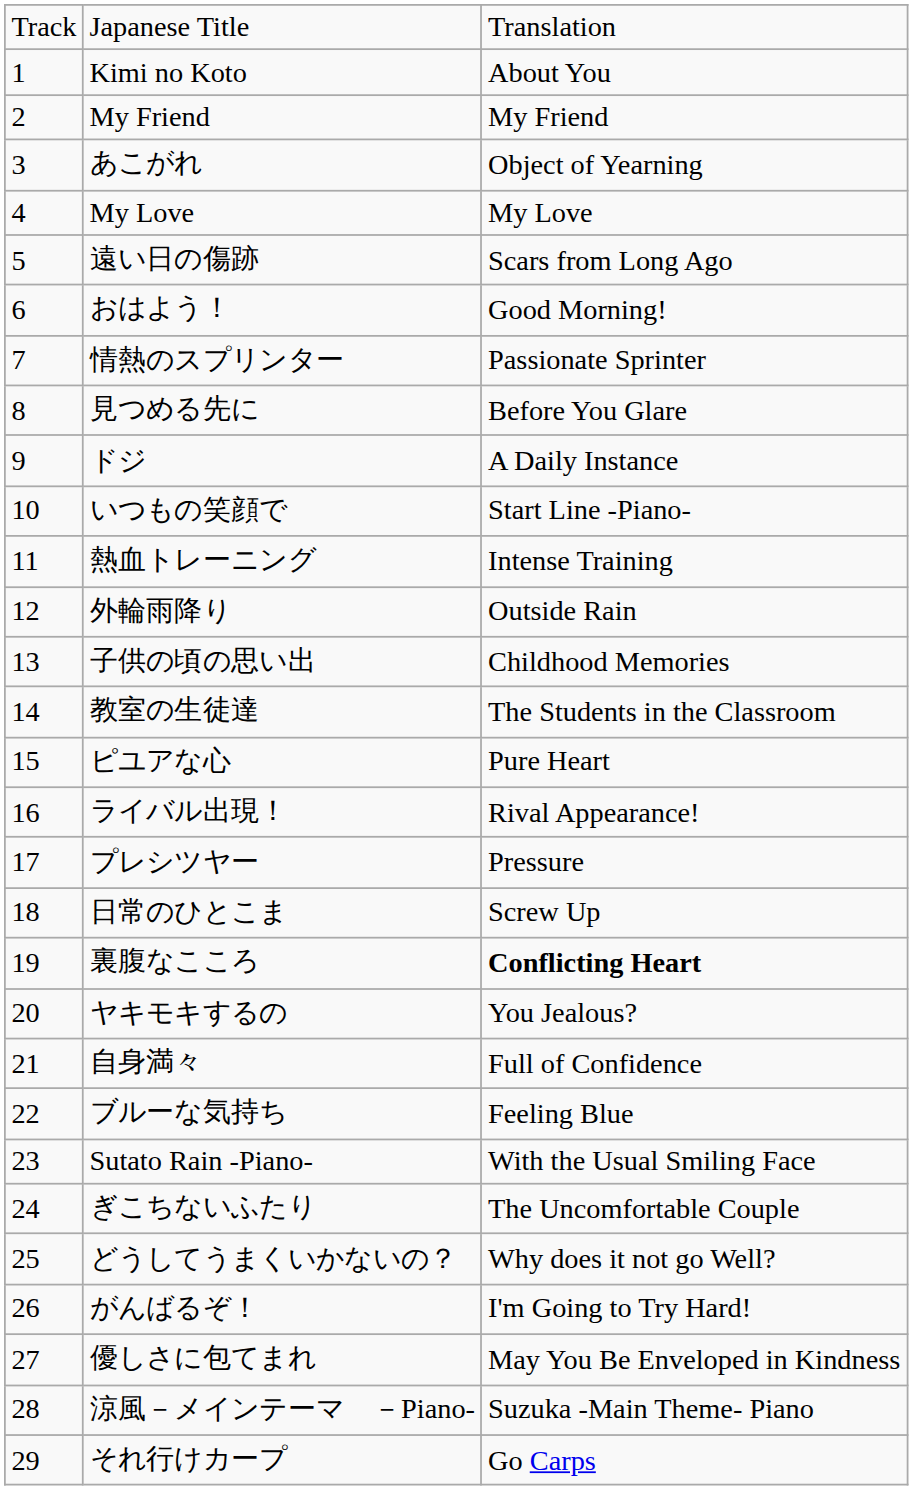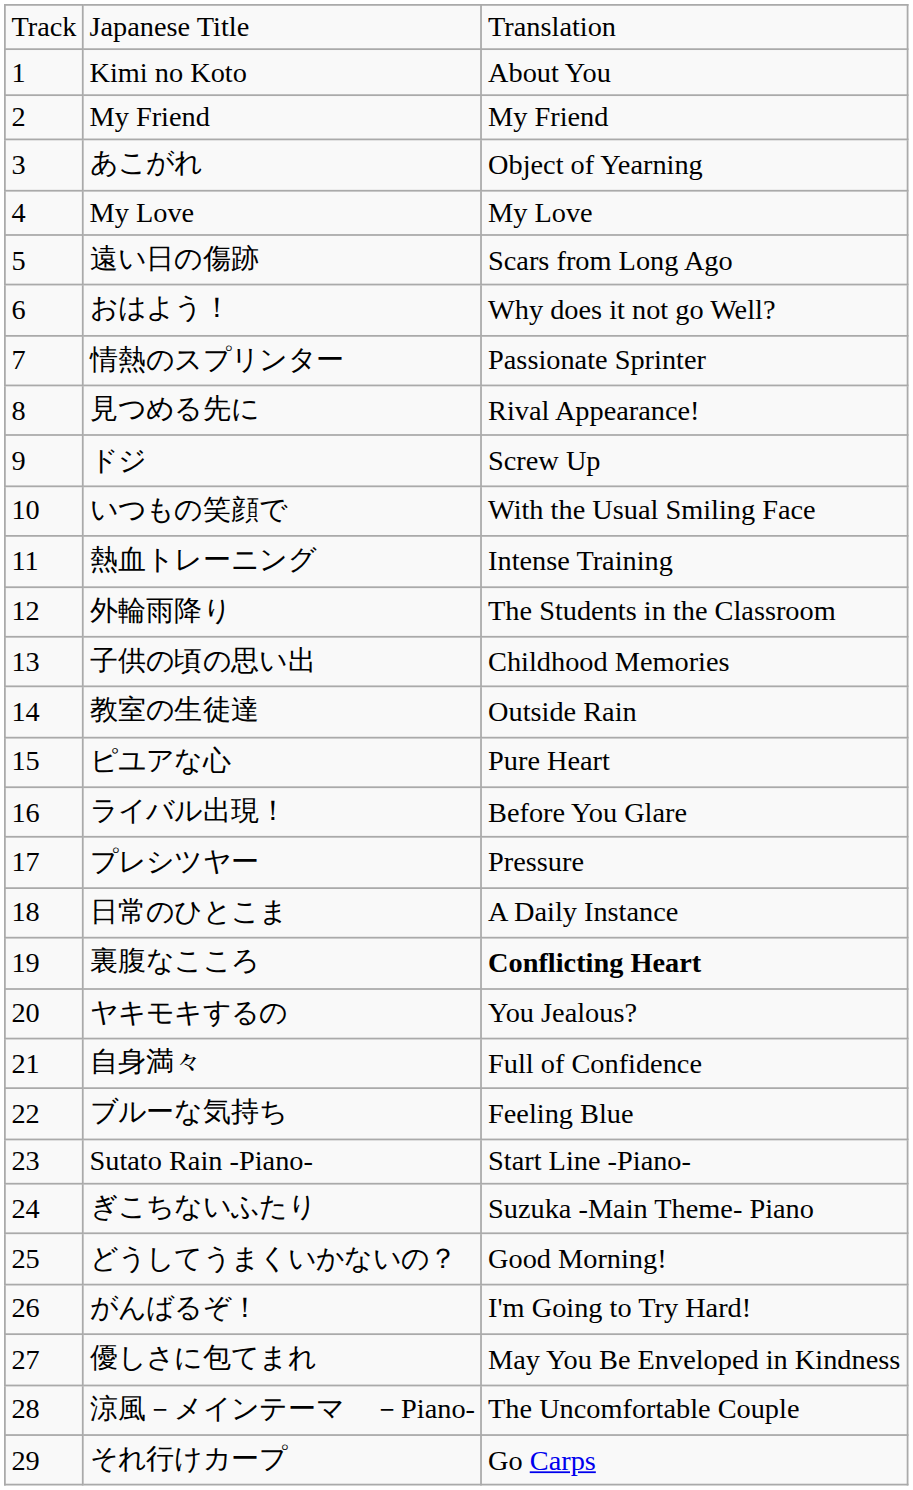 <table class="wikitable">
 <tr>
 <td>Track</td>
 <td>Japanese Title</td>
 <td>Translation</td>
 </tr>
 <tr>
 <td>1</td>
 <td>Kimi no Koto</td>
 <td>About You</td>
 </tr>
 <tr>
 <td>2</td>
 <td>My Friend</td>
 <td>My Friend</td>
 </tr>
 <tr>
 <td>3</td>
 <td>あこがれ</td>
 <td>Object of Yearning</td>
 </tr>
 <tr>
 <td>4</td>
 <td>My Love</td>
 <td>My Love</td>
 </tr>
 <tr>
 <td>5</td>
 <td>遠い日の傷跡</td>
 <td>Scars from Long Ago</td>
 </tr>
 <tr>
 <td>6</td>
 <td>おはよう！</td>
-<td>Good Morning!</td>
+<td>Why does it not go Well?</td>
 </tr>
 <tr>
 <td>7</td>
 <td>情熱のスプリンター</td>
 <td>Passionate Sprinter</td>
 </tr>
 <tr>
 <td>8</td>
 <td>見つめる先に</td>
-<td>Before You Glare</td>
+<td>Rival Appearance!</td>
 </tr>
 <tr>
 <td>9</td>
 <td>ドジ</td>
-<td>A Daily Instance</td>
+<td>Screw Up</td>
 </tr>
 <tr>
 <td>10</td>
 <td>いつもの笑顔で</td>
-<td>Start Line -Piano-</td>
+<td>With the Usual Smiling Face</td>
 </tr>
 <tr>
 <td>11</td>
 <td>熱血トレーニング</td>
 <td>Intense Training</td>
 </tr>
 <tr>
 <td>12</td>
 <td>外輪雨降り</td>
-<td>Outside Rain</td>
+<td>The Students in the Classroom</td>
 </tr>
 <tr>
 <td>13</td>
 <td>子供の頃の思い出</td>
 <td>Childhood Memories</td>
 </tr>
 <tr>
 <td>14</td>
 <td>教室の生徒達</td>
-<td>The Students in the Classroom</td>
+<td>Outside Rain</td>
 </tr>
 <tr>
 <td>15</td>
 <td>ピユアな心</td>
 <td>Pure Heart</td>
 </tr>
 <tr>
 <td>16</td>
 <td>ライバル出現！</td>
-<td>Rival Appearance!</td>
+<td>Before You Glare</td>
 </tr>
 <tr>
 <td>17</td>
 <td>プレシツヤー</td>
 <td>Pressure</td>
 </tr>
 <tr>
 <td>18</td>
 <td>日常のひとこま</td>
-<td>Screw Up</td>
+<td>A Daily Instance</td>
 </tr>
 <tr>
 <td>19</td>
 <td>裏腹なこころ</td>
 <td><strong>Conflicting Heart</strong></td>
 </tr>
 <tr>
 <td>20</td>
 <td>ヤキモキするの</td>
 <td>You Jealous?</td>
 </tr>
 <tr>
 <td>21</td>
 <td>自身満々</td>
 <td>Full of Confidence</td>
 </tr>
 <tr>
 <td>22</td>
 <td>ブルーな気持ち</td>
 <td>Feeling Blue</td>
 </tr>
 <tr>
 <td>23</td>
 <td>Sutato Rain -Piano-</td>
-<td>With the Usual Smiling Face</td>
+<td>Start Line -Piano-</td>
 </tr>
 <tr>
 <td>24</td>
 <td>ぎこちないふたり</td>
-<td>The Uncomfortable Couple</td>
+<td>Suzuka -Main Theme- Piano</td>
 </tr>
 <tr>
 <td>25</td>
 <td>どうしてうまくいかないの？</td>
-<td>Why does it not go Well?</td>
+<td>Good Morning!</td>
 </tr>
 <tr>
 <td>26</td>
 <td>がんばるぞ！</td>
 <td>I'm Going to Try Hard!</td>
 </tr>
 <tr>
 <td>27</td>
 <td>優しさに包てまれ</td>
 <td>May You Be Enveloped in Kindness</td>
 </tr>
 <tr>
 <td>28</td>
 <td>涼風－メインテーマ　－Piano-</td>
-<td>Suzuka -Main Theme- Piano</td>
+<td>The Uncomfortable Couple</td>
 </tr>
 <tr>
 <td>29</td>
 <td>それ行けカープ</td>
 <td>Go <a href='#'>Carps</a></td>
 </tr>
 </table>
